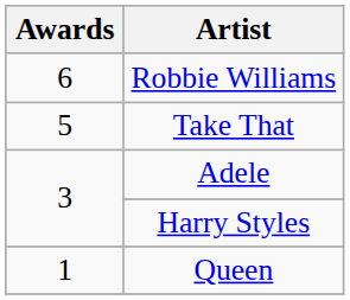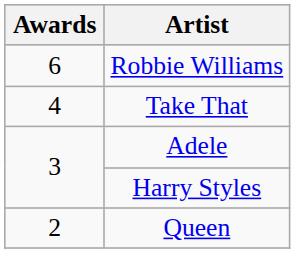 <table class="wikitable" rowspan="2" style="text-align:center;">
 <tr>
 <th scope="col" style="width:55px;">Awards</th>
 <th scope="col" style="text-align:center;">Artist</th>
 </tr>
 <tr>
 <td>6</td>
 <td><a href='#'>Robbie Williams</a></td>
 </tr>
 <tr>
-<td>5</td>
+<td>4</td>
 <td><a href='#'>Take That</a></td>
 </tr>
 <tr>
 <td rowspan=2>3</td>
 <td><a href='#'>Adele</a></td>
 </tr>
 <tr>
 <td><a href='#'>Harry Styles</a></td>
 </tr>
 <tr>
-<td>1</td>
+<td>2</td>
 <td><a href='#'>Queen</a></td>
 </tr>
 </table>
